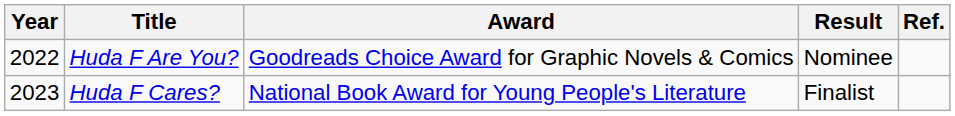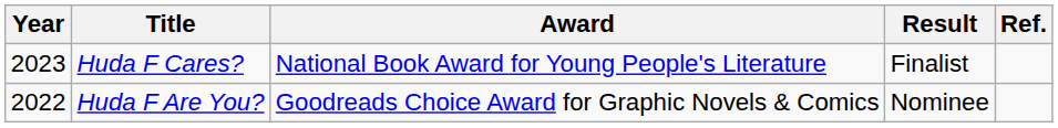 <table class="wikitable">
 <tr>
 <th>Year</th>
 <th>Title</th>
 <th>Award</th>
 <th>Result</th>
 <th>Ref.</th>
 </tr>
 <tr>
+<td>2023</td>
+<td><em><a href='#'>Huda F Cares?</a></em></td>
+<td><a href='#'>National Book Award for Young People's Literature</a></td>
+<td>Finalist</td>
+<td></td>
+</tr>
+<tr>
 <td>2022</td>
 <td><em><a href='#'>Huda F Are You?</a></em></td>
 <td><a href='#'>Goodreads Choice Award</a> for Graphic Novels & Comics</td>
 <td>Nominee</td>
 <td></td>
 </tr>
-<tr>
-<td>2023</td>
-<td><em><a href='#'>Huda F Cares?</a></em></td>
-<td><a href='#'>National Book Award for Young People's Literature</a></td>
-<td>Finalist</td>
-<td></td>
-</tr>
 </table>
